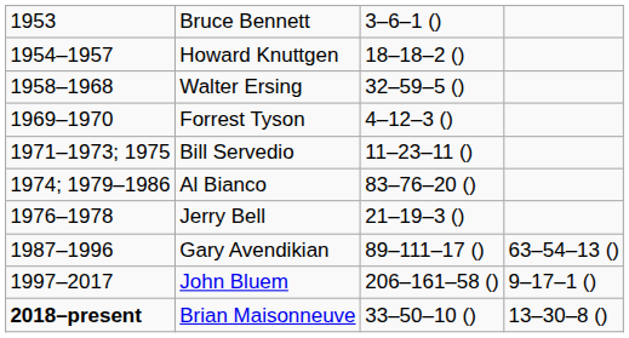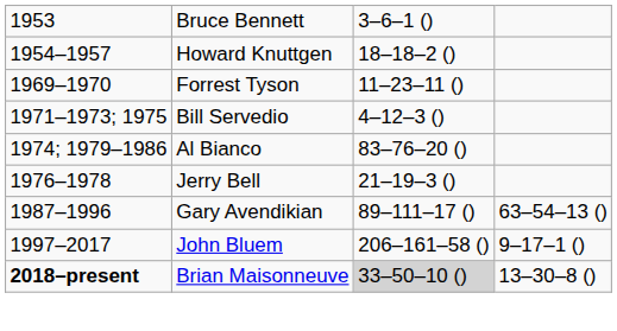 <table class="wikitable">
 <tr>
 <td>1953</td>
 <td>Bruce Bennett</td>
 <td>3–6–1 ()</td>
 <td></td>
 </tr>
 <tr>
 <td>1954–1957</td>
 <td>Howard Knuttgen</td>
 <td>18–18–2 ()</td>
 <td></td>
 </tr>
 <tr>
-<td>1958–1968</td>
-<td>Walter Ersing</td>
-<td>32–59–5 ()</td>
-<td></td>
-</tr>
-<tr>
 <td>1969–1970</td>
 <td>Forrest Tyson</td>
-<td>4–12–3 ()</td>
+<td>11–23–11 ()</td>
 <td></td>
 </tr>
 <tr>
 <td>1971–1973; 1975</td>
 <td>Bill Servedio</td>
-<td>11–23–11 ()</td>
+<td>4–12–3 ()</td>
 <td></td>
 </tr>
 <tr>
 <td>1974; 1979–1986</td>
 <td>Al Bianco</td>
 <td>83–76–20 ()</td>
 <td></td>
 </tr>
 <tr>
 <td>1976–1978</td>
 <td>Jerry Bell</td>
 <td>21–19–3 ()</td>
 <td></td>
 </tr>
 <tr>
 <td>1987–1996</td>
 <td>Gary Avendikian</td>
 <td>89–111–17 ()</td>
 <td>63–54–13 ()</td>
 </tr>
 <tr>
 <td>1997–2017</td>
 <td><a href='#'>John Bluem</a></td>
 <td>206–161–58 ()</td>
 <td>9–17–1 ()</td>
 </tr>
 <tr>
 <td><strong>2018–present</strong></td>
 <td><a href='#'>Brian Maisonneuve</a></td>
-<td>33–50–10 ()</td>
+<td style="background: lightgrey;">33–50–10 ()</td>
 <td>13–30–8 ()</td>
 </tr>
 </table>
